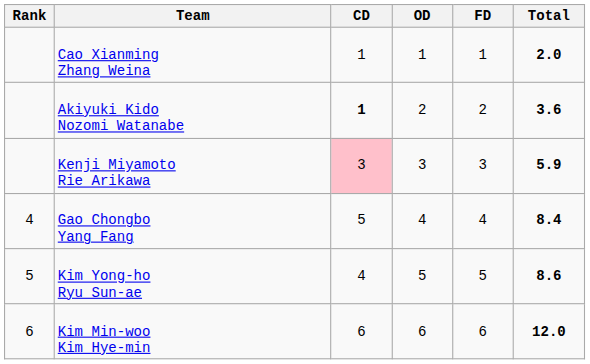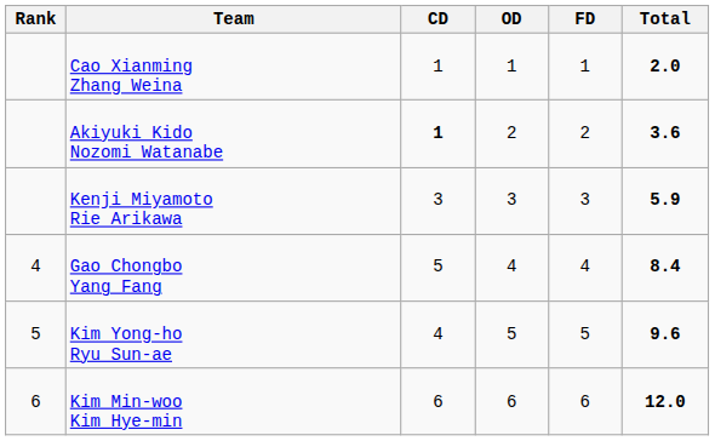 <table class=wikitable style="text-align:center">
 <tr>
 <th width=40>Rank</th>
 <th width=250>Team</th>
 <th width=50>CD</th>
 <th width=50>OD</th>
 <th width=50>FD</th>
 <th width=60>Total</th>
 </tr>
 <tr>
 <td></td>
 <td align=left><br><a href='#'>Cao Xianming</a><br><a href='#'>Zhang Weina</a></td>
 <td>1</td>
 <td>1</td>
 <td>1</td>
 <td><strong>2.0</strong></td>
 </tr>
 <tr>
 <td></td>
 <td align=left><br><a href='#'>Akiyuki Kido</a><br><a href='#'>Nozomi Watanabe</a></td>
 <td><strong>1</strong></td>
 <td>2</td>
 <td>2</td>
 <td><strong>3.6</strong></td>
 </tr>
 <tr>
 <td></td>
 <td align=left><br><a href='#'>Kenji Miyamoto</a><br><a href='#'>Rie Arikawa</a></td>
-<td style="background: pink;">3</td>
+<td>3</td>
 <td>3</td>
 <td>3</td>
 <td><strong>5.9</strong></td>
 </tr>
 <tr>
 <td>4</td>
 <td align=left><br><a href='#'>Gao Chongbo</a><br><a href='#'>Yang Fang</a></td>
 <td>5</td>
 <td>4</td>
 <td>4</td>
 <td><strong>8.4</strong></td>
 </tr>
 <tr>
 <td>5</td>
 <td align=left><br><a href='#'>Kim Yong-ho</a><br><a href='#'>Ryu Sun-ae</a></td>
 <td>4</td>
 <td>5</td>
 <td>5</td>
-<td><strong>8.6</strong></td>
+<td><strong>9.6</strong></td>
 </tr>
 <tr>
 <td>6</td>
 <td align=left><br><a href='#'>Kim Min-woo</a><br><a href='#'>Kim Hye-min</a></td>
 <td>6</td>
 <td>6</td>
 <td>6</td>
 <td><strong>12.0</strong></td>
 </tr>
 </table>
